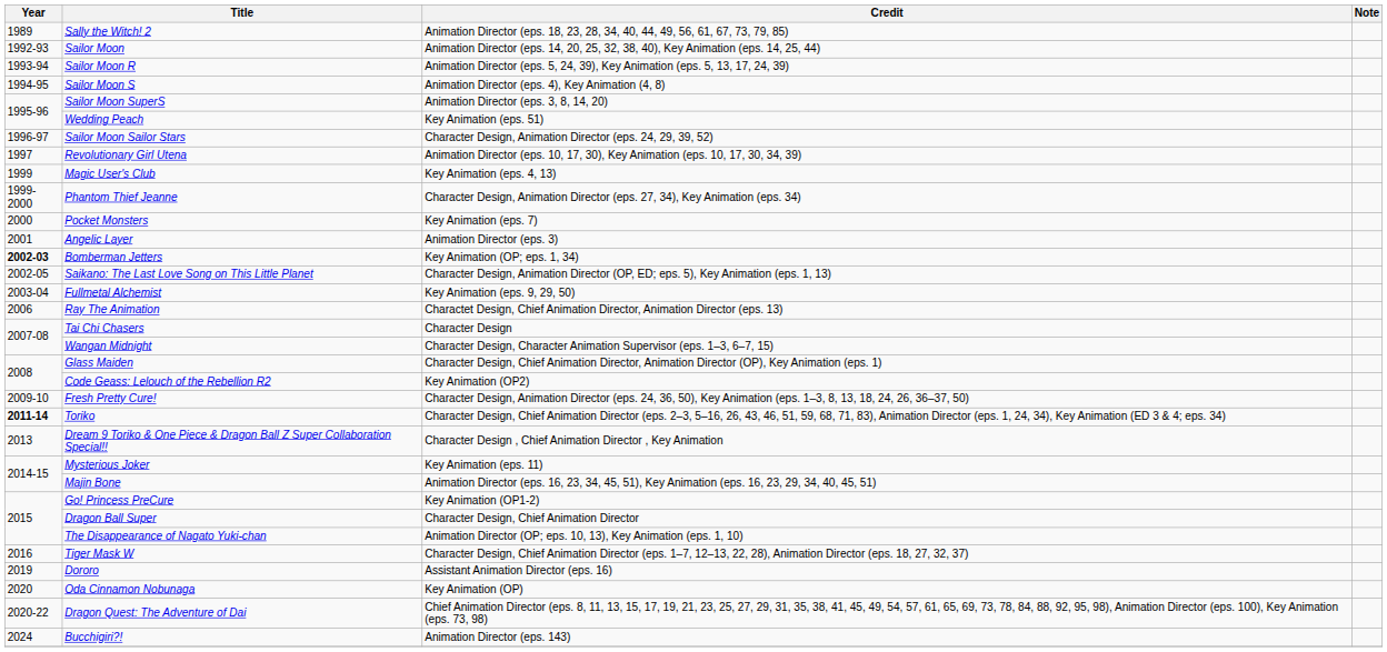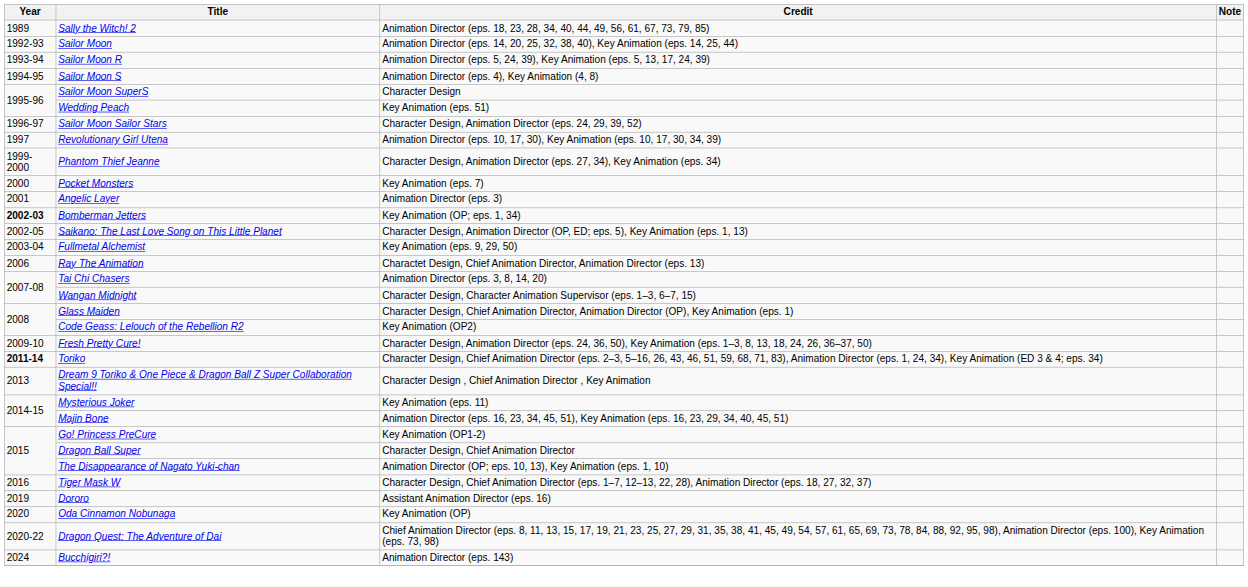 <table class="wikitable">
 <tr>
 <th>Year</th>
 <th>Title</th>
 <th>Credit</th>
 <th>Note</th>
 </tr>
 <tr>
 <td>1989</td>
 <td><em><a href='#'>Sally the Witch! 2</a></em></td>
 <td>Animation Director (eps. 18, 23, 28, 34, 40, 44, 49, 56, 61, 67, 73, 79, 85)</td>
 <td></td>
 </tr>
 <tr>
 <td>1992-93</td>
 <td><em><a href='#'>Sailor Moon</a></em></td>
 <td>Animation Director (eps. 14, 20, 25, 32, 38, 40), Key Animation (eps. 14, 25, 44)</td>
 <td></td>
 </tr>
 <tr>
 <td>1993-94</td>
 <td><em><a href='#'>Sailor Moon R</a></em></td>
 <td>Animation Director (eps. 5, 24, 39), Key Animation (eps. 5, 13, 17, 24, 39)</td>
 <td></td>
 </tr>
 <tr>
 <td>1994-95</td>
 <td><em><a href='#'>Sailor Moon S</a></em></td>
 <td>Animation Director (eps. 4), Key Animation (4, 8)</td>
 <td></td>
 </tr>
 <tr>
 <td rowspan="2">1995-96</td>
 <td><em><a href='#'>Sailor Moon SuperS</a></em></td>
-<td>Animation Director (eps. 3, 8, 14, 20)</td>
+<td>Character Design</td>
 <td></td>
 </tr>
 <tr>
 <td><em><a href='#'>Wedding Peach</a></em></td>
 <td>Key Animation (eps. 51)</td>
 <td></td>
 </tr>
 <tr>
 <td>1996-97</td>
 <td><em><a href='#'>Sailor Moon Sailor Stars</a></em></td>
 <td>Character Design, Animation Director (eps. 24, 29, 39, 52)</td>
 <td></td>
 </tr>
 <tr>
 <td>1997</td>
 <td><em><a href='#'>Revolutionary Girl Utena</a></em></td>
 <td>Animation Director (eps. 10, 17, 30), Key Animation (eps. 10, 17, 30, 34, 39)</td>
-<td></td>
-</tr>
-<tr>
-<td>1999</td>
-<td><em><a href='#'>Magic User's Club</a></em></td>
-<td>Key Animation (eps. 4, 13)</td>
 <td></td>
 </tr>
 <tr>
 <td>1999-2000</td>
 <td><em><a href='#'>Phantom Thief Jeanne</a></em></td>
 <td>Character Design, Animation Director (eps. 27, 34), Key Animation (eps. 34)</td>
 <td></td>
 </tr>
 <tr>
 <td>2000</td>
 <td><em><a href='#'>Pocket Monsters</a></em></td>
 <td>Key Animation (eps. 7)</td>
 <td></td>
 </tr>
 <tr>
 <td>2001</td>
 <td><em><a href='#'>Angelic Layer</a></em></td>
 <td>Animation Director (eps. 3)</td>
 <td></td>
 </tr>
 <tr>
 <td><strong>2002-03</strong></td>
 <td><em><a href='#'>Bomberman Jetters</a></em></td>
 <td>Key Animation (OP; eps. 1, 34)</td>
 <td></td>
 </tr>
 <tr>
 <td>2002-05</td>
 <td><em><a href='#'>Saikano: The Last Love Song on This Little Planet</a></em></td>
 <td>Character Design, Animation Director (OP, ED; eps. 5), Key Animation (eps. 1, 13)</td>
 <td></td>
 </tr>
 <tr>
 <td>2003-04</td>
 <td><em><a href='#'>Fullmetal Alchemist</a></em></td>
 <td>Key Animation (eps. 9, 29, 50)</td>
 <td></td>
 </tr>
 <tr>
 <td>2006</td>
 <td><em><a href='#'>Ray The Animation</a></em></td>
 <td>Charactet Design, Chief Animation Director, Animation Director (eps. 13)</td>
 <td></td>
 </tr>
 <tr>
 <td rowspan="2">2007-08</td>
 <td><em><a href='#'>Tai Chi Chasers</a></em></td>
-<td>Character Design</td>
+<td>Animation Director (eps. 3, 8, 14, 20)</td>
 <td></td>
 </tr>
 <tr>
 <td><em><a href='#'>Wangan Midnight</a></em></td>
 <td>Character Design, Character Animation Supervisor (eps. 1–3, 6–7, 15)</td>
 <td></td>
 </tr>
 <tr>
 <td rowspan="2">2008</td>
 <td><em><a href='#'>Glass Maiden</a></em></td>
 <td>Character Design, Chief Animation Director, Animation Director (OP), Key Animation (eps. 1)</td>
 <td></td>
 </tr>
 <tr>
 <td><em><a href='#'>Code Geass: Lelouch of the Rebellion R2</a></em></td>
 <td>Key Animation (OP2)</td>
 <td></td>
 </tr>
 <tr>
 <td>2009-10</td>
 <td><em><a href='#'>Fresh Pretty Cure!</a></em></td>
 <td>Character Design, Animation Director (eps. 24, 36, 50), Key Animation (eps. 1–3, 8, 13, 18, 24, 26, 36–37, 50)</td>
 <td></td>
 </tr>
 <tr>
 <td><strong>2011-14</strong></td>
 <td><em><a href='#'>Toriko</a></em></td>
 <td>Character Design, Chief Animation Director (eps. 2–3, 5–16, 26, 43, 46, 51, 59, 68, 71, 83), Animation Director (eps. 1, 24, 34), Key Animation (ED 3 & 4; eps. 34)</td>
 <td></td>
 </tr>
 <tr>
 <td>2013</td>
 <td><em><a href='#'>Dream 9 Toriko & One Piece & Dragon Ball Z Super Collaboration Special!!</a></em></td>
 <td>Character Design , Chief Animation Director , Key Animation</td>
 <td></td>
 </tr>
 <tr>
 <td rowspan="2">2014-15</td>
 <td><em><a href='#'>Mysterious Joker</a></em></td>
 <td>Key Animation (eps. 11)</td>
 <td></td>
 </tr>
 <tr>
 <td><em><a href='#'>Majin Bone</a></em></td>
 <td>Animation Director (eps. 16, 23, 34, 45, 51), Key Animation (eps. 16, 23, 29, 34, 40, 45, 51)</td>
 <td></td>
 </tr>
 <tr>
 <td rowspan="3">2015</td>
 <td><em><a href='#'>Go! Princess PreCure</a></em></td>
 <td>Key Animation (OP1-2)</td>
 <td></td>
 </tr>
 <tr>
 <td><em><a href='#'>Dragon Ball Super</a></em></td>
 <td>Character Design, Chief Animation Director</td>
 <td></td>
 </tr>
 <tr>
 <td><em><a href='#'>The Disappearance of Nagato Yuki-chan</a></em></td>
 <td>Animation Director (OP; eps. 10, 13), Key Animation (eps. 1, 10)</td>
 <td></td>
 </tr>
 <tr>
 <td>2016</td>
 <td><em><a href='#'>Tiger Mask W</a></em></td>
 <td>Character Design, Chief Animation Director (eps. 1–7, 12–13, 22, 28), Animation Director (eps. 18, 27, 32, 37)</td>
 <td></td>
 </tr>
 <tr>
 <td>2019</td>
 <td><em><a href='#'>Dororo</a></em></td>
 <td>Assistant Animation Director (eps. 16)</td>
 <td></td>
 </tr>
 <tr>
 <td>2020</td>
 <td><em><a href='#'>Oda Cinnamon Nobunaga</a></em></td>
 <td>Key Animation (OP)</td>
 <td></td>
 </tr>
 <tr>
 <td>2020-22</td>
 <td><em><a href='#'>Dragon Quest: The Adventure of Dai</a></em></td>
 <td>Chief Animation Director (eps. 8, 11, 13, 15, 17, 19, 21, 23, 25, 27, 29, 31, 35, 38, 41, 45, 49, 54, 57, 61, 65, 69, 73, 78, 84, 88, 92, 95, 98), Animation Director (eps. 100), Key Animation (eps. 73, 98)</td>
 <td></td>
 </tr>
 <tr>
 <td>2024</td>
 <td><em><a href='#'>Bucchigiri?!</a></em></td>
 <td>Animation Director (eps. 143)</td>
 <td></td>
 </tr>
 <tr>
 </tr>
 </table>
